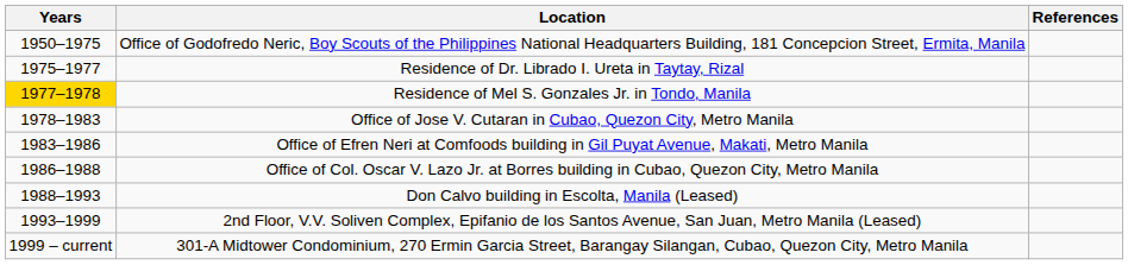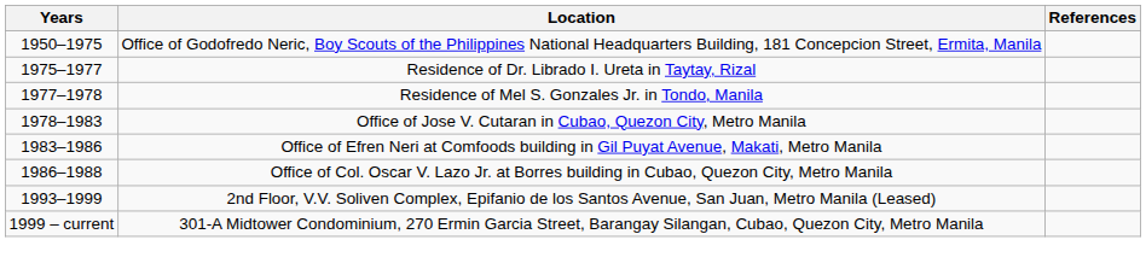 <table class="wikitable" style="text-align:center">
 <tr style="background:#cccccc">
 <th>Years</th>
 <th>Location</th>
 <th>References</th>
 </tr>
 <tr>
 <td>1950–1975</td>
 <td>Office of Godofredo Neric, <a href='#'>Boy Scouts of the Philippines</a> National Headquarters Building, 181 Concepcion Street, <a href='#'>Ermita, Manila</a></td>
 <td></td>
 </tr>
 <tr>
 <td>1975–1977</td>
 <td>Residence of Dr. Librado I. Ureta in <a href='#'>Taytay, Rizal</a></td>
 <td></td>
 </tr>
 <tr>
-<td style="background: gold;">1977–1978</td>
+<td>1977–1978</td>
 <td>Residence of Mel S. Gonzales Jr. in <a href='#'>Tondo, Manila</a></td>
 <td></td>
 </tr>
 <tr>
 <td>1978–1983</td>
 <td>Office of Jose V. Cutaran in <a href='#'>Cubao, Quezon City</a>, Metro Manila</td>
 <td></td>
 </tr>
 <tr>
 <td>1983–1986</td>
 <td>Office of Efren Neri at Comfoods building in <a href='#'>Gil Puyat Avenue</a>, <a href='#'>Makati</a>, Metro Manila</td>
 <td></td>
 </tr>
 <tr>
 <td>1986–1988</td>
 <td>Office of Col. Oscar V. Lazo Jr. at Borres building in Cubao, Quezon City, Metro Manila</td>
 <td></td>
 </tr>
 <tr>
-<td>1988–1993</td>
-<td>Don Calvo building in Escolta, <a href='#'>Manila</a> (Leased)</td>
-<td></td>
-</tr>
-<tr>
 <td>1993–1999</td>
 <td>2nd Floor, V.V. Soliven Complex, Epifanio de los Santos Avenue, San Juan, Metro Manila (Leased)</td>
 <td></td>
 </tr>
 <tr>
 <td>1999 – current</td>
 <td>301-A Midtower Condominium, 270 Ermin Garcia Street, Barangay Silangan, Cubao, Quezon City, Metro Manila</td>
 <td></td>
 </tr>
 </table>
